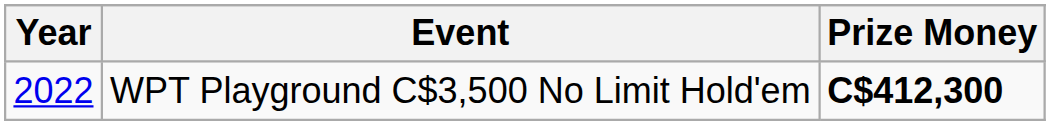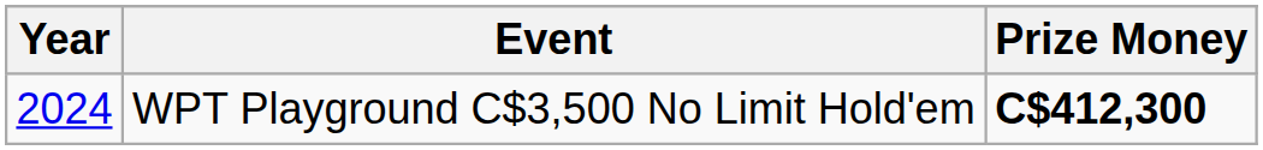 <table class="wikitable">
 <tr>
 </tr>
 <tr>
 <th>Year</th>
 <th>Event</th>
 <th>Prize Money</th>
 </tr>
 <tr>
-<td><a href='#'>2022</a></td>
+<td><a href='#'>2024</a></td>
 <td>WPT Playground C$3,500 No Limit Hold'em</td>
 <td><strong>C$412,300</strong></td>
 </tr>
 </table>
